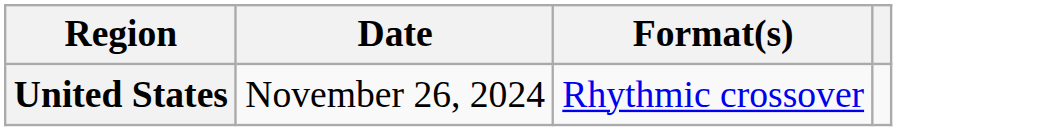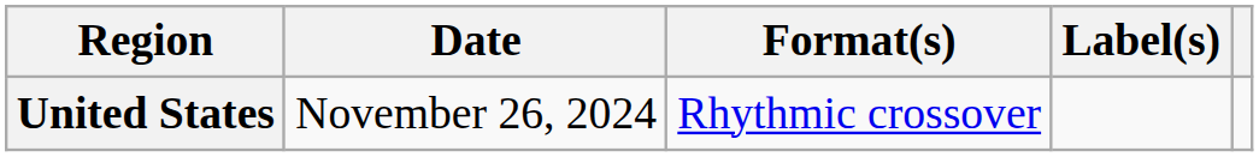 <table class="wikitable plainrowheaders">
 <tr>
 <th scope="col">Region</th>
 <th scope="col">Date</th>
 <th scope="col">Format(s)</th>
+<th scope="col">Label(s)</th>
 <th scope="col"></th>
 </tr>
 <tr>
 <th scope="row">United States</th>
 <td>November 26, 2024</td>
 <td><a href='#'>Rhythmic crossover</a></td>
+<td></td>
 <td align="center"></td>
 </tr>
 </table>
